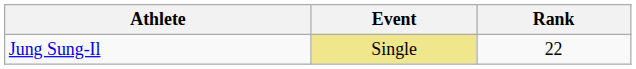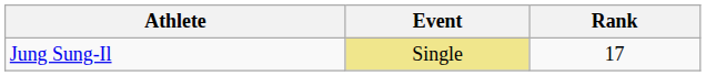 <table class=wikitable style="font-size:90%; text-align:center; width:40%">
 <tr>
 <th>Athlete</th>
 <th>Event</th>
 <th>Rank</th>
 </tr>
 <tr>
 <td rowspan=1 align=left><a href='#'>Jung Sung-Il</a></td>
 <td style="background: khaki;">Single</td>
-<td>22</td>
+<td>17</td>
 </tr>
 </table>
